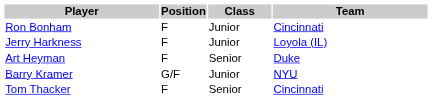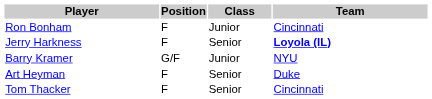 <table style="width:600px" "border:'1' 'solid' 'gray'">
 <tr>
 <th style="background:#CCCCCC;width:40%">Player</th>
 <th style="background:#CCCCCC;width:4%">Position</th>
 <th style="background:#CCCCCC;width:16%">Class</th>
 <th style="background:#CCCCCC;width:40%">Team</th>
 </tr>
 <tr>
 <td><a href='#'>Ron Bonham</a></td>
 <td>F</td>
 <td>Junior</td>
 <td><a href='#'>Cincinnati</a></td>
 </tr>
 <tr>
 <td><a href='#'>Jerry Harkness</a></td>
 <td>F</td>
+<td>Senior</td>
+<td><strong><a href='#'>Loyola (IL)</a></strong></td>
+</tr>
+<tr>
+<td><a href='#'>Barry Kramer</a></td>
+<td>G/F</td>
 <td>Junior</td>
-<td><a href='#'>Loyola (IL)</a></td>
+<td><a href='#'>NYU</a></td>
 </tr>
 <tr>
 <td><a href='#'>Art Heyman</a></td>
 <td>F</td>
 <td>Senior</td>
 <td><a href='#'>Duke</a></td>
 </tr>
 <tr>
-<td><a href='#'>Barry Kramer</a></td>
-<td>G/F</td>
-<td>Junior</td>
-<td><a href='#'>NYU</a></td>
-</tr>
-<tr>
 <td><a href='#'>Tom Thacker</a></td>
 <td>F</td>
 <td>Senior</td>
 <td><a href='#'>Cincinnati</a></td>
 </tr>
 </table>
